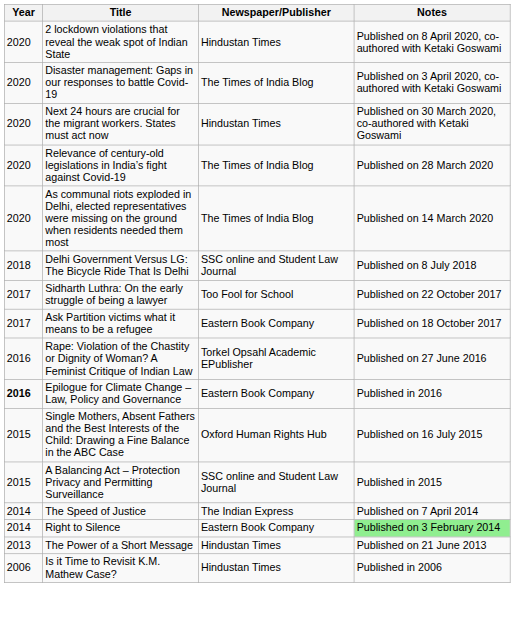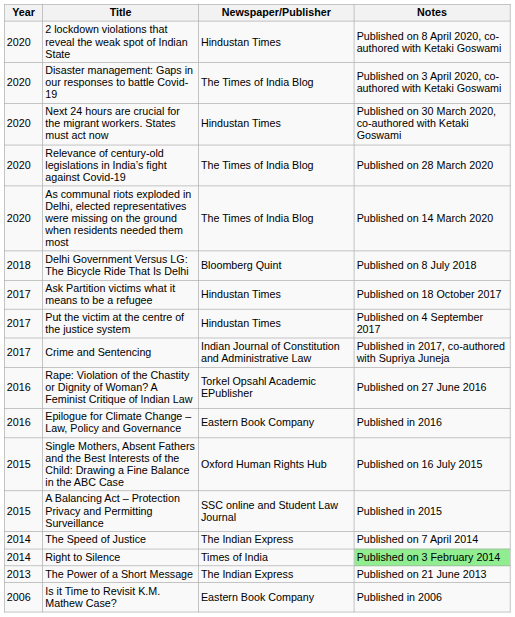 <table class="wikitable sortable">
 <tr>
 <th scope="col" style="width: 50px;">Year</th>
 <th scope="col" style="width: 225px;">Title</th>
 <th scope="col" style="width: 225px;">Newspaper/Publisher</th>
 <th scope="col" style="width: 225px;">Notes</th>
 </tr>
 <tr>
 <td>2020</td>
 <td>2 lockdown violations that reveal the weak spot of Indian State</td>
 <td>Hindustan Times</td>
 <td>Published on 8 April 2020, co-authored with Ketaki Goswami</td>
 </tr>
 <tr>
 <td>2020</td>
 <td>Disaster management: Gaps in our responses to battle Covid-19</td>
 <td>The Times of India Blog</td>
 <td>Published on 3 April 2020, co-authored with Ketaki Goswami</td>
 </tr>
 <tr>
 <td>2020</td>
 <td>Next 24 hours are crucial for the migrant workers. States must act now</td>
 <td>Hindustan Times</td>
 <td>Published on 30 March 2020, co-authored with Ketaki Goswami</td>
 </tr>
 <tr>
 <td>2020</td>
 <td>Relevance of century-old legislations in India’s fight against Covid-19</td>
 <td>The Times of India Blog</td>
 <td>Published on 28 March 2020</td>
 </tr>
 <tr>
 <td>2020</td>
 <td>As communal riots exploded in Delhi, elected representatives were missing on the ground when residents needed them most</td>
 <td>The Times of India Blog</td>
 <td>Published on 14 March 2020</td>
 </tr>
 <tr>
 <td>2018</td>
 <td>Delhi Government Versus LG: The Bicycle Ride That Is Delhi</td>
-<td>SSC online and Student Law Journal</td>
+<td>Bloomberg Quint</td>
 <td>Published on 8 July 2018</td>
 </tr>
 <tr>
 <td>2017</td>
-<td>Sidharth Luthra: On the early struggle of being a lawyer</td>
-<td>Too Fool for School</td>
-<td>Published on 22 October 2017</td>
+<td>Ask Partition victims what it means to be a refugee</td>
+<td>Hindustan Times</td>
+<td>Published on 18 October 2017</td>
 </tr>
 <tr>
 <td>2017</td>
-<td>Ask Partition victims what it means to be a refugee</td>
-<td>Eastern Book Company</td>
-<td>Published on 18 October 2017</td>
+<td>Put the victim at the centre of the justice system</td>
+<td>Hindustan Times</td>
+<td>Published on 4 September 2017</td>
+</tr>
+<tr>
+<td>2017</td>
+<td>Crime and Sentencing</td>
+<td>Indian Journal of Constitution and Administrative Law</td>
+<td>Published in 2017, co-authored with Supriya Juneja</td>
 </tr>
 <tr>
 <td>2016</td>
 <td>Rape: Violation of the Chastity or Dignity of Woman? A Feminist Critique of Indian Law</td>
 <td>Torkel Opsahl Academic EPublisher</td>
 <td>Published on 27 June 2016</td>
 </tr>
 <tr>
-<td><strong>2016</strong></td>
+<td>2016</td>
 <td>Epilogue for Climate Change – Law, Policy and Governance</td>
 <td>Eastern Book Company</td>
 <td>Published in 2016</td>
 </tr>
 <tr>
 <td>2015</td>
 <td>Single Mothers, Absent Fathers and the Best Interests of the Child: Drawing a Fine Balance in the ABC Case</td>
 <td>Oxford Human Rights Hub</td>
 <td>Published on 16 July 2015</td>
 </tr>
 <tr>
 <td>2015</td>
 <td>A Balancing Act – Protection Privacy and Permitting Surveillance</td>
 <td>SSC online and Student Law Journal</td>
 <td>Published in 2015</td>
 </tr>
 <tr>
 <td>2014</td>
 <td>The Speed of Justice</td>
 <td>The Indian Express</td>
 <td>Published on 7 April 2014</td>
 </tr>
 <tr>
 <td>2014</td>
 <td>Right to Silence</td>
-<td>Eastern Book Company</td>
+<td>Times of India</td>
 <td style="background: lightgreen;">Published on 3 February 2014</td>
 </tr>
 <tr>
 <td>2013</td>
 <td>The Power of a Short Message</td>
-<td>Hindustan Times</td>
+<td>The Indian Express</td>
 <td>Published on 21 June 2013</td>
 </tr>
 <tr>
 <td>2006</td>
 <td>Is it Time to Revisit K.M. Mathew Case?</td>
-<td>Hindustan Times</td>
+<td>Eastern Book Company</td>
 <td>Published in 2006</td>
 </tr>
 </table>
